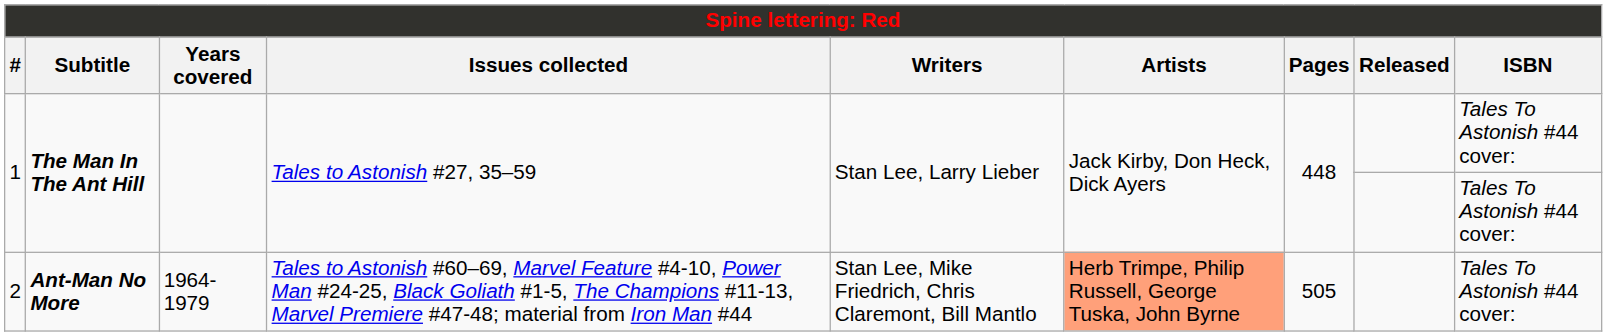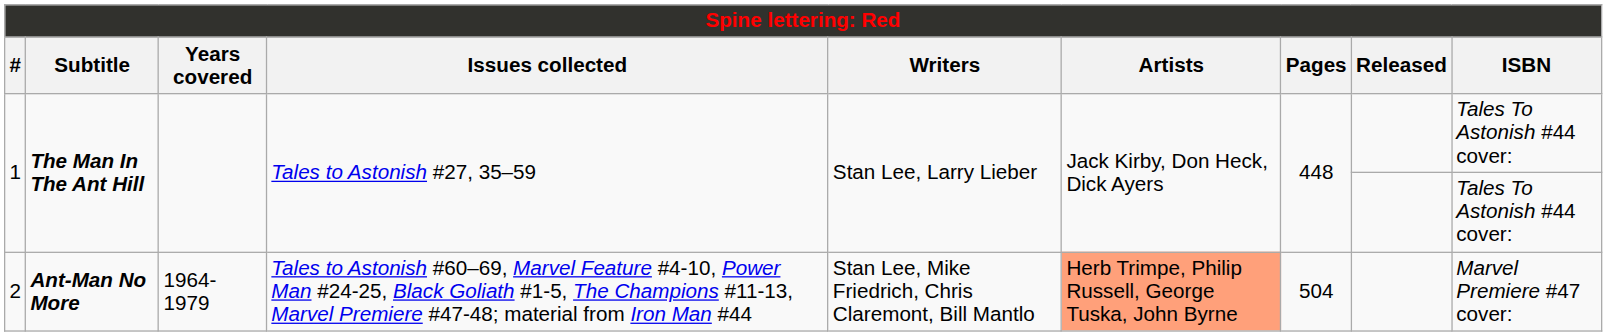 <table class="wikitable sortable" width=98%>
 <tr>
 <th colspan=9 style="background-color: #31312D; color: red;">Spine lettering: Red</th>
 </tr>
 <tr>
 <th class="unsortable">#</th>
 <th class="unsortable">Subtitle</th>
 <th>Years covered</th>
 <th class="unsortable">Issues collected</th>
 <th class="unsortable">Writers</th>
 <th class="unsortable">Artists</th>
 <th class="unsortable">Pages</th>
 <th>Released</th>
 <th class="unsortable">ISBN</th>
 </tr>
 <tr>
 <td rowspan=2>1</td>
 <td rowspan=2><strong><em>The Man In The Ant Hill</em></strong></td>
 <td rowspan=2></td>
 <td rowspan=2><em><a href='#'>Tales to Astonish</a></em> #27, 35–59</td>
 <td rowspan=2>Stan Lee, Larry Lieber</td>
 <td rowspan=2>Jack Kirby, Don Heck, Dick Ayers</td>
 <td style="text-align: center;" rowspan=2>448</td>
 <td></td>
 <td><em>Tales To Astonish</em> #44 cover: </td>
 </tr>
 <tr>
 <td></td>
 <td><em>Tales To Astonish</em> #44 cover: </td>
 </tr>
 <tr>
 <td>2</td>
 <td><strong><em>Ant-Man No More</em></strong></td>
 <td>1964-1979</td>
 <td><em><a href='#'>Tales to Astonish</a></em> #60–69, <em><a href='#'>Marvel Feature</a></em> #4-10, <em><a href='#'>Power Man</a></em> #24-25, <em><a href='#'>Black Goliath</a></em> #1-5, <em><a href='#'>The Champions</a></em> #11-13, <em><a href='#'>Marvel Premiere</a></em> #47-48; material from <em><a href='#'>Iron Man</a></em> #44</td>
 <td>Stan Lee, Mike Friedrich, Chris Claremont, Bill Mantlo</td>
 <td style="background: lightsalmon;">Herb Trimpe, Philip Russell, George Tuska, John Byrne</td>
-<td style="text-align: center;">505</td>
+<td style="text-align: center;">504</td>
 <td></td>
-<td><em>Tales To Astonish</em> #44 cover: </td>
+<td><em>Marvel Premiere</em> #47 cover: </td>
 </tr>
 </table>
